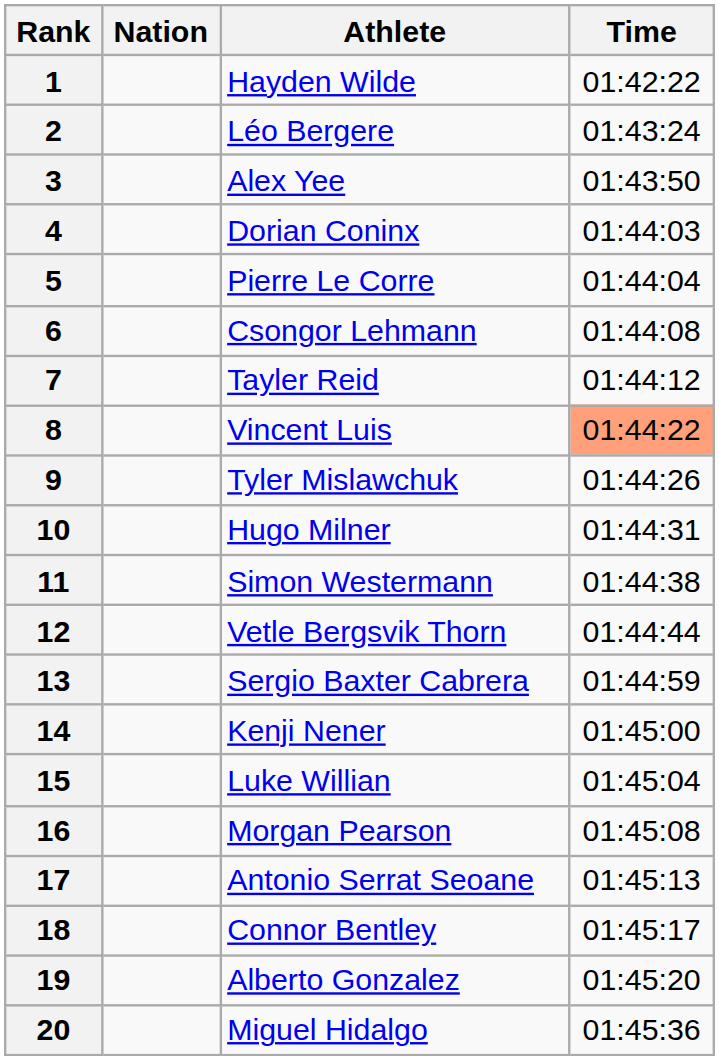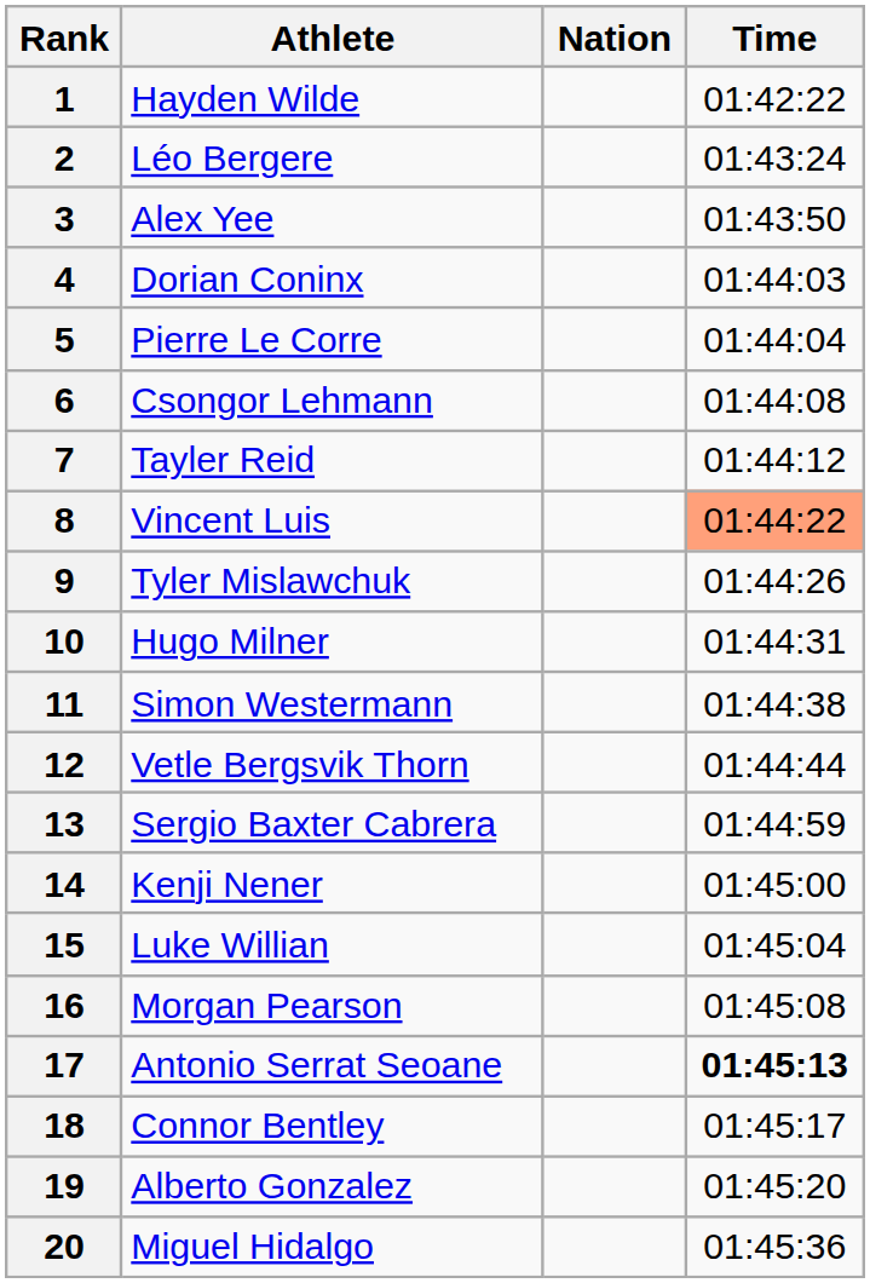 <table class="wikitable sortable" style="width: 300px;font-size: 80%;text-align:center">
 <tr>
 <th>Rank</th>
+<th>Athlete</th>
 <th>Nation</th>
-<th>Athlete</th>
 <th>Time</th>
 </tr>
 <tr>
 <th>1</th>
+<td align=left><a href='#'>Hayden Wilde</a></td>
 <td align=left></td>
-<td align=left><a href='#'>Hayden Wilde</a></td>
 <td>01:42:22</td>
 </tr>
 <tr>
 <th>2</th>
+<td align=left><a href='#'>Léo Bergere</a></td>
 <td align=left></td>
-<td align=left><a href='#'>Léo Bergere</a></td>
 <td>01:43:24</td>
 </tr>
 <tr>
 <th>3</th>
+<td align=left><a href='#'>Alex Yee</a></td>
 <td align=left></td>
-<td align=left><a href='#'>Alex Yee</a></td>
 <td>01:43:50</td>
 </tr>
 <tr>
 <th>4</th>
+<td align=left><a href='#'>Dorian Coninx</a></td>
 <td align=left></td>
-<td align=left><a href='#'>Dorian Coninx</a></td>
 <td>01:44:03</td>
 </tr>
 <tr>
 <th>5</th>
+<td align=left><a href='#'>Pierre Le Corre</a></td>
 <td align=left></td>
-<td align=left><a href='#'>Pierre Le Corre</a></td>
 <td>01:44:04</td>
 </tr>
 <tr>
 <th>6</th>
+<td align=left><a href='#'>Csongor Lehmann</a></td>
 <td align=left></td>
-<td align=left><a href='#'>Csongor Lehmann</a></td>
 <td>01:44:08</td>
 </tr>
 <tr>
 <th>7</th>
+<td align=left><a href='#'>Tayler Reid</a></td>
 <td align=left></td>
-<td align=left><a href='#'>Tayler Reid</a></td>
 <td>01:44:12</td>
 </tr>
 <tr>
 <th>8</th>
+<td align=left><a href='#'>Vincent Luis</a></td>
 <td align=left></td>
-<td align=left><a href='#'>Vincent Luis</a></td>
 <td style="background: lightsalmon;">01:44:22</td>
 </tr>
 <tr>
 <th>9</th>
+<td align=left><a href='#'>Tyler Mislawchuk</a></td>
 <td align=left></td>
-<td align=left><a href='#'>Tyler Mislawchuk</a></td>
 <td>01:44:26</td>
 </tr>
 <tr>
 <th>10</th>
+<td align=left><a href='#'>Hugo Milner</a></td>
 <td align=left></td>
-<td align=left><a href='#'>Hugo Milner</a></td>
 <td>01:44:31</td>
 </tr>
 <tr>
 <th>11</th>
+<td align=left><a href='#'>Simon Westermann</a></td>
 <td align=left></td>
-<td align=left><a href='#'>Simon Westermann</a></td>
 <td>01:44:38</td>
 </tr>
 <tr>
 <th>12</th>
+<td align=left><a href='#'>Vetle Bergsvik Thorn</a></td>
 <td align=left></td>
-<td align=left><a href='#'>Vetle Bergsvik Thorn</a></td>
 <td>01:44:44</td>
 </tr>
 <tr>
 <th>13</th>
+<td align=left><a href='#'>Sergio Baxter Cabrera</a></td>
 <td align=left></td>
-<td align=left><a href='#'>Sergio Baxter Cabrera</a></td>
 <td>01:44:59</td>
 </tr>
 <tr>
 <th>14</th>
+<td align=left><a href='#'>Kenji Nener</a></td>
 <td align=left></td>
-<td align=left><a href='#'>Kenji Nener</a></td>
 <td>01:45:00</td>
 </tr>
 <tr>
 <th>15</th>
+<td align=left><a href='#'>Luke Willian</a></td>
 <td align=left></td>
-<td align=left><a href='#'>Luke Willian</a></td>
 <td>01:45:04</td>
 </tr>
 <tr>
 <th>16</th>
+<td align=left><a href='#'>Morgan Pearson</a></td>
 <td align=left></td>
-<td align=left><a href='#'>Morgan Pearson</a></td>
 <td>01:45:08</td>
 </tr>
 <tr>
 <th>17</th>
+<td align=left><a href='#'>Antonio Serrat Seoane</a></td>
 <td align=left></td>
-<td align=left><a href='#'>Antonio Serrat Seoane</a></td>
-<td>01:45:13</td>
+<td><strong>01:45:13</strong></td>
 </tr>
 <tr>
 <th>18</th>
+<td align=left><a href='#'>Connor Bentley</a></td>
 <td align=left></td>
-<td align=left><a href='#'>Connor Bentley</a></td>
 <td>01:45:17</td>
 </tr>
 <tr>
 <th>19</th>
+<td align=left><a href='#'>Alberto Gonzalez</a></td>
 <td align=left></td>
-<td align=left><a href='#'>Alberto Gonzalez</a></td>
 <td>01:45:20</td>
 </tr>
 <tr>
 <th>20</th>
+<td align=left><a href='#'>Miguel Hidalgo</a></td>
 <td align=left></td>
-<td align=left><a href='#'>Miguel Hidalgo</a></td>
 <td>01:45:36</td>
 </tr>
 </table>
